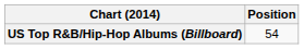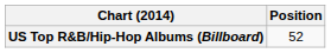 <table class="wikitable plainrowheaders" style="text-align:center;">
 <tr>
 <th scope="col">Chart (2014)</th>
 <th scope="col">Position</th>
 </tr>
 <tr>
 <th scope="row">US Top R&B/Hip-Hop Albums (<em>Billboard</em>)</th>
-<td>54</td>
+<td>52</td>
 </tr>
 </table>
